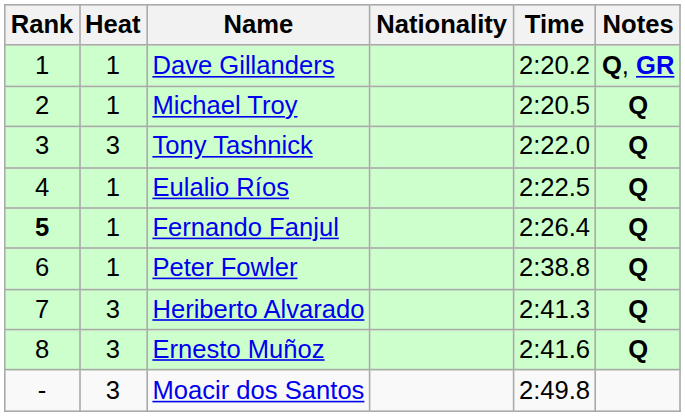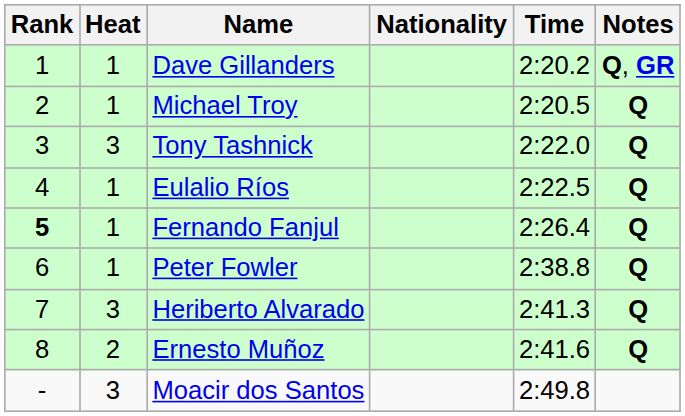 <table class="wikitable sortable" style="text-align:center">
 <tr>
 <th>Rank</th>
 <th>Heat</th>
 <th>Name</th>
 <th>Nationality</th>
 <th>Time</th>
 <th>Notes</th>
 </tr>
 <tr bgcolor=ccffcc>
 <td>1</td>
 <td>1</td>
 <td align=left><a href='#'>Dave Gillanders</a></td>
 <td align=left></td>
 <td>2:20.2</td>
 <td><strong>Q</strong>, <strong><a href='#'>GR</a></strong></td>
 </tr>
 <tr bgcolor=ccffcc>
 <td>2</td>
 <td>1</td>
 <td align=left><a href='#'>Michael Troy</a></td>
 <td align=left></td>
 <td>2:20.5</td>
 <td><strong>Q</strong></td>
 </tr>
 <tr bgcolor=ccffcc>
 <td>3</td>
 <td>3</td>
 <td align=left><a href='#'>Tony Tashnick</a></td>
 <td align=left></td>
 <td>2:22.0</td>
 <td><strong>Q</strong></td>
 </tr>
 <tr bgcolor=ccffcc>
 <td>4</td>
 <td>1</td>
 <td align=left><a href='#'>Eulalio Ríos</a></td>
 <td align=left></td>
 <td>2:22.5</td>
 <td><strong>Q</strong></td>
 </tr>
 <tr bgcolor=ccffcc>
 <td><strong>5</strong></td>
 <td>1</td>
 <td align=left><a href='#'>Fernando Fanjul</a></td>
 <td align=left></td>
 <td>2:26.4</td>
 <td><strong>Q</strong></td>
 </tr>
 <tr bgcolor=ccffcc>
 <td>6</td>
 <td>1</td>
 <td align=left><a href='#'>Peter Fowler</a></td>
 <td align=left></td>
 <td>2:38.8</td>
 <td><strong>Q</strong></td>
 </tr>
 <tr bgcolor=ccffcc>
 <td>7</td>
 <td>3</td>
 <td align=left><a href='#'>Heriberto Alvarado</a></td>
 <td align=left></td>
 <td>2:41.3</td>
 <td><strong>Q</strong></td>
 </tr>
 <tr bgcolor=ccffcc>
 <td>8</td>
-<td>3</td>
+<td>2</td>
 <td align=left><a href='#'>Ernesto Muñoz</a></td>
 <td align=left></td>
 <td>2:41.6</td>
 <td><strong>Q</strong></td>
 </tr>
 <tr>
 <td>-</td>
 <td>3</td>
 <td align=left><a href='#'>Moacir dos Santos</a></td>
 <td align=left></td>
 <td>2:49.8</td>
 <td></td>
 </tr>
 </table>
